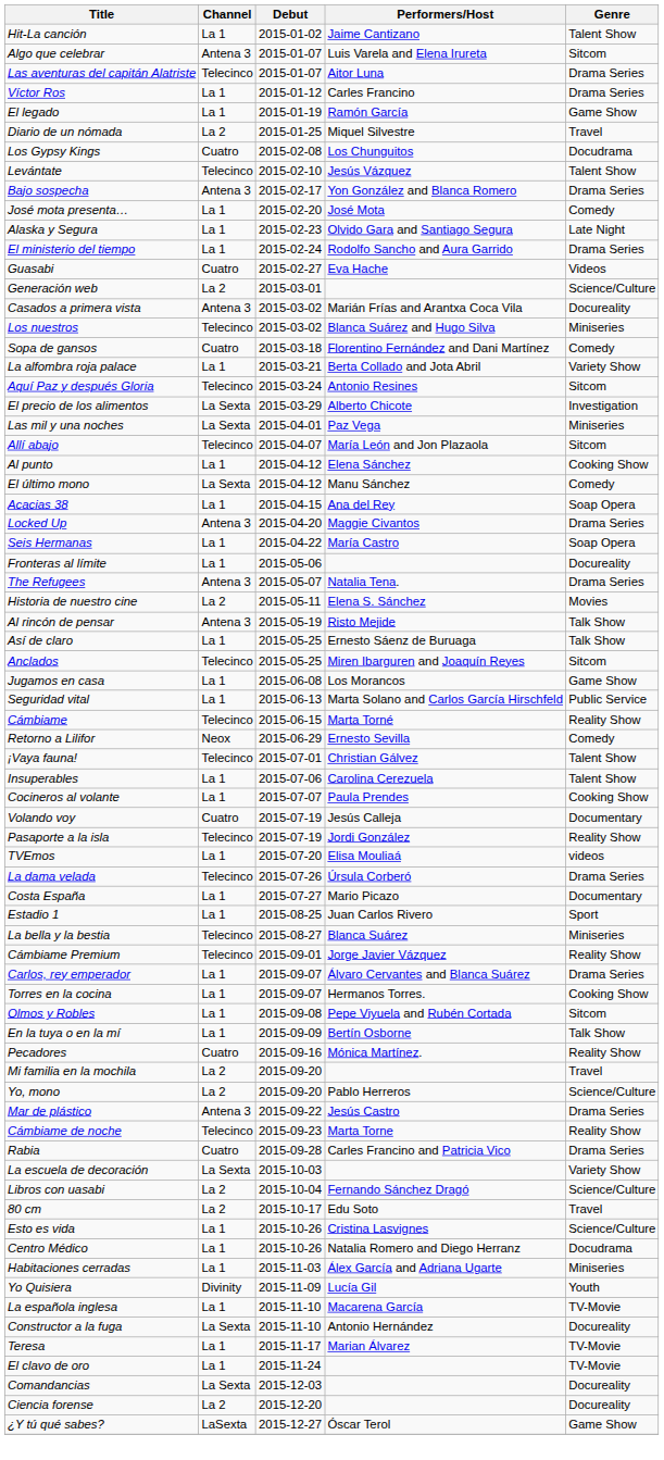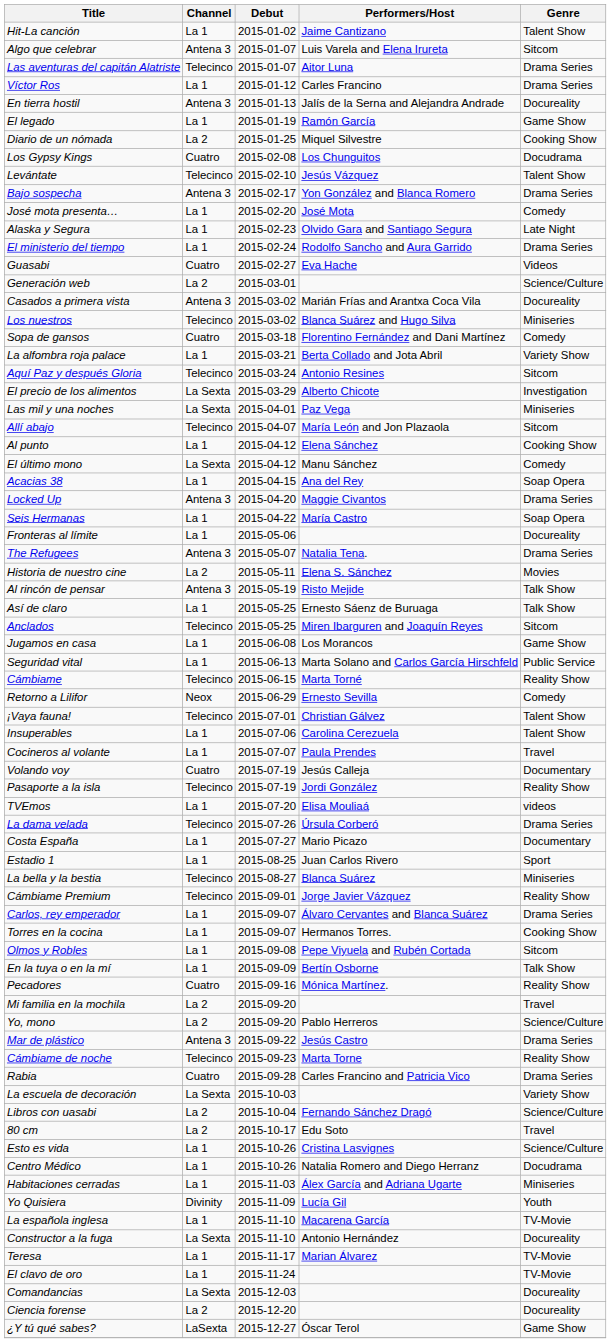 <table class="wikitable sortable">
 <tr>
 <th>Title</th>
 <th>Channel</th>
 <th>Debut</th>
 <th>Performers/Host</th>
 <th>Genre</th>
 </tr>
 <tr>
 <td><em> Hit-La canción</em></td>
 <td>La 1</td>
 <td>2015-01-02</td>
 <td><a href='#'>Jaime Cantizano</a></td>
 <td>Talent Show</td>
 </tr>
 <tr>
 <td><em> Algo que celebrar</em></td>
 <td>Antena 3</td>
 <td>2015-01-07</td>
 <td>Luis Varela and <a href='#'>Elena Irureta</a></td>
 <td>Sitcom</td>
 </tr>
 <tr>
 <td><em> <a href='#'>Las aventuras del capitán Alatriste</a></em></td>
 <td>Telecinco</td>
 <td>2015-01-07</td>
 <td><a href='#'>Aitor Luna</a></td>
 <td>Drama Series</td>
 </tr>
 <tr>
 <td><em>  <a href='#'>Víctor Ros</a></em></td>
 <td>La 1</td>
 <td>2015-01-12</td>
 <td>Carles Francino</td>
 <td>Drama Series</td>
 </tr>
 <tr>
+<td><em> En tierra hostil</em></td>
+<td>Antena 3</td>
+<td>2015-01-13</td>
+<td>Jalís de la Serna and Alejandra Andrade</td>
+<td>Docureality</td>
+</tr>
+<tr>
 <td><em> El legado</em></td>
 <td>La 1</td>
 <td>2015-01-19</td>
 <td><a href='#'>Ramón García</a></td>
 <td>Game Show</td>
 </tr>
 <tr>
 <td><em> Diario de un nómada</em></td>
 <td>La 2</td>
 <td>2015-01-25</td>
 <td>Miquel Silvestre</td>
-<td>Travel</td>
+<td>Cooking Show</td>
 </tr>
 <tr>
 <td><em>  Los Gypsy Kings</em></td>
 <td>Cuatro</td>
 <td>2015-02-08</td>
 <td><a href='#'>Los Chunguitos</a></td>
 <td>Docudrama</td>
 </tr>
 <tr>
 <td><em>  Levántate</em></td>
 <td>Telecinco</td>
 <td>2015-02-10</td>
 <td><a href='#'>Jesús Vázquez</a></td>
 <td>Talent Show</td>
 </tr>
 <tr>
 <td><em> <a href='#'>Bajo sospecha</a></em></td>
 <td>Antena 3</td>
 <td>2015-02-17</td>
 <td><a href='#'>Yon González</a> and <a href='#'>Blanca Romero</a></td>
 <td>Drama Series</td>
 </tr>
 <tr>
 <td><em> José mota presenta…</em></td>
 <td>La 1</td>
 <td>2015-02-20</td>
 <td><a href='#'>José Mota</a></td>
 <td>Comedy</td>
 </tr>
 <tr>
 <td><em> Alaska y Segura</em></td>
 <td>La 1</td>
 <td>2015-02-23</td>
 <td><a href='#'>Olvido Gara</a> and <a href='#'>Santiago Segura</a></td>
 <td>Late Night</td>
 </tr>
 <tr>
 <td><em>  <a href='#'>El ministerio del tiempo</a></em></td>
 <td>La 1</td>
 <td>2015-02-24</td>
 <td><a href='#'>Rodolfo Sancho</a> and <a href='#'>Aura Garrido</a></td>
 <td>Drama Series</td>
 </tr>
 <tr>
 <td><em> Guasabi</em></td>
 <td>Cuatro</td>
 <td>2015-02-27</td>
 <td><a href='#'>Eva Hache</a></td>
 <td>Videos</td>
 </tr>
 <tr>
 <td><em>  Generación web</em></td>
 <td>La 2</td>
 <td>2015-03-01</td>
 <td></td>
 <td>Science/Culture</td>
 </tr>
 <tr>
 <td><em>  Casados a primera vista</em></td>
 <td>Antena 3</td>
 <td>2015-03-02</td>
 <td>Marián Frías and Arantxa Coca Vila</td>
 <td>Docureality</td>
 </tr>
 <tr>
 <td><em> <a href='#'>Los nuestros</a></em></td>
 <td>Telecinco</td>
 <td>2015-03-02</td>
 <td><a href='#'>Blanca Suárez</a> and <a href='#'>Hugo Silva</a></td>
 <td>Miniseries</td>
 </tr>
 <tr>
 <td><em>Sopa de gansos</em></td>
 <td>Cuatro</td>
 <td>2015-03-18</td>
 <td><a href='#'>Florentino Fernández</a> and Dani Martínez</td>
 <td>Comedy</td>
 </tr>
 <tr>
 <td><em>  La alfombra roja palace</em></td>
 <td>La 1</td>
 <td>2015-03-21</td>
 <td><a href='#'>Berta Collado</a> and Jota Abril</td>
 <td>Variety Show</td>
 </tr>
 <tr>
 <td><em> <a href='#'>Aquí Paz y después Gloria</a></em></td>
 <td>Telecinco</td>
 <td>2015-03-24</td>
 <td><a href='#'>Antonio Resines</a></td>
 <td>Sitcom</td>
 </tr>
 <tr>
 <td><em>  El precio de los alimentos</em></td>
 <td>La Sexta</td>
 <td>2015-03-29</td>
 <td><a href='#'>Alberto Chicote</a></td>
 <td>Investigation</td>
 </tr>
 <tr>
 <td><em> Las mil y una noches</em></td>
 <td>La Sexta</td>
 <td>2015-04-01</td>
 <td><a href='#'>Paz Vega</a></td>
 <td>Miniseries</td>
 </tr>
 <tr>
 <td><em>  <a href='#'>Allí abajo</a></em></td>
 <td>Telecinco</td>
 <td>2015-04-07</td>
 <td><a href='#'>María León</a> and Jon Plazaola</td>
 <td>Sitcom</td>
 </tr>
 <tr>
 <td><em> Al punto</em></td>
 <td>La 1</td>
 <td>2015-04-12</td>
 <td><a href='#'>Elena Sánchez</a></td>
 <td>Cooking Show</td>
 </tr>
 <tr>
 <td><em>  El último mono</em></td>
 <td>La Sexta</td>
 <td>2015-04-12</td>
 <td>Manu Sánchez</td>
 <td>Comedy</td>
 </tr>
 <tr>
 <td><em> <a href='#'>Acacias 38</a></em></td>
 <td>La 1</td>
 <td>2015-04-15</td>
 <td><a href='#'>Ana del Rey</a></td>
 <td>Soap Opera</td>
 </tr>
 <tr>
 <td><em>  <a href='#'>Locked Up</a></em></td>
 <td>Antena 3</td>
 <td>2015-04-20</td>
 <td><a href='#'>Maggie Civantos</a></td>
 <td>Drama Series</td>
 </tr>
 <tr>
 <td><em> <a href='#'>Seis Hermanas</a></em></td>
 <td>La 1</td>
 <td>2015-04-22</td>
 <td><a href='#'>María Castro</a></td>
 <td>Soap Opera</td>
 </tr>
 <tr>
 <td><em>Fronteras al límite</em></td>
 <td>La 1</td>
 <td>2015-05-06</td>
 <td></td>
 <td>Docureality</td>
 </tr>
 <tr>
 <td><em> <a href='#'>The Refugees</a></em></td>
 <td>Antena 3</td>
 <td>2015-05-07</td>
 <td><a href='#'>Natalia Tena</a>.</td>
 <td>Drama Series</td>
 </tr>
 <tr>
 <td><em> Historia de nuestro cine</em></td>
 <td>La 2</td>
 <td>2015-05-11</td>
 <td><a href='#'>Elena S. Sánchez</a></td>
 <td>Movies</td>
 </tr>
 <tr>
 <td><em>Al rincón de pensar</em></td>
 <td>Antena 3</td>
 <td>2015-05-19</td>
 <td><a href='#'>Risto Mejide</a></td>
 <td>Talk Show</td>
 </tr>
 <tr>
 <td><em> Así de claro</em></td>
 <td>La 1</td>
 <td>2015-05-25</td>
 <td>Ernesto Sáenz de Buruaga</td>
 <td>Talk Show</td>
 </tr>
 <tr>
 <td><em><a href='#'>Anclados</a></em></td>
 <td>Telecinco</td>
 <td>2015-05-25</td>
 <td><a href='#'>Miren Ibarguren</a> and <a href='#'>Joaquín Reyes</a></td>
 <td>Sitcom</td>
 </tr>
 <tr>
 <td><em> Jugamos en casa</em></td>
 <td>La 1</td>
 <td>2015-06-08</td>
 <td>Los Morancos</td>
 <td>Game Show</td>
 </tr>
 <tr>
 <td><em> Seguridad vital</em></td>
 <td>La 1</td>
 <td>2015-06-13</td>
 <td>Marta Solano and <a href='#'>Carlos García Hirschfeld</a></td>
 <td>Public Service</td>
 </tr>
 <tr>
 <td><em> <a href='#'>Cámbiame</a></em></td>
 <td>Telecinco</td>
 <td>2015-06-15</td>
 <td><a href='#'>Marta Torné</a></td>
 <td>Reality Show</td>
 </tr>
 <tr>
 <td><em>Retorno a Lilifor</em></td>
 <td>Neox</td>
 <td>2015-06-29</td>
 <td><a href='#'>Ernesto Sevilla</a></td>
 <td>Comedy</td>
 </tr>
 <tr>
 <td><em> ¡Vaya fauna!</em></td>
 <td>Telecinco</td>
 <td>2015-07-01</td>
 <td><a href='#'>Christian Gálvez</a></td>
 <td>Talent Show</td>
 </tr>
 <tr>
 <td><em> Insuperables</em></td>
 <td>La 1</td>
 <td>2015-07-06</td>
 <td><a href='#'>Carolina Cerezuela</a></td>
 <td>Talent Show</td>
 </tr>
 <tr>
 <td><em> Cocineros al volante</em></td>
 <td>La 1</td>
 <td>2015-07-07</td>
 <td><a href='#'>Paula Prendes</a></td>
-<td>Cooking Show</td>
+<td>Travel</td>
 </tr>
 <tr>
 <td><em>Volando voy</em></td>
 <td>Cuatro</td>
 <td>2015-07-19</td>
 <td>Jesús Calleja</td>
 <td>Documentary</td>
 </tr>
 <tr>
 <td><em>Pasaporte a la isla</em></td>
 <td>Telecinco</td>
 <td>2015-07-19</td>
 <td><a href='#'>Jordi González</a></td>
 <td>Reality Show</td>
 </tr>
 <tr>
 <td><em> TVEmos</em></td>
 <td>La 1</td>
 <td>2015-07-20</td>
 <td><a href='#'>Elisa Mouliaá</a></td>
 <td>videos</td>
 </tr>
 <tr>
 <td><em><a href='#'>La dama velada</a></em></td>
 <td>Telecinco</td>
 <td>2015-07-26</td>
 <td><a href='#'>Úrsula Corberó</a></td>
 <td>Drama Series</td>
 </tr>
 <tr>
 <td><em>Costa España</em></td>
 <td>La 1</td>
 <td>2015-07-27</td>
 <td>Mario Picazo</td>
 <td>Documentary</td>
 </tr>
 <tr>
 <td><em>Estadio 1</em></td>
 <td>La 1</td>
 <td>2015-08-25</td>
 <td>Juan Carlos Rivero</td>
 <td>Sport</td>
 </tr>
 <tr>
 <td><em> La bella y la bestia</em></td>
 <td>Telecinco</td>
 <td>2015-08-27</td>
 <td><a href='#'>Blanca Suárez</a></td>
 <td>Miniseries</td>
 </tr>
 <tr>
 <td><em>Cámbiame Premium</em></td>
 <td>Telecinco</td>
 <td>2015-09-01</td>
 <td><a href='#'>Jorge Javier Vázquez</a></td>
 <td>Reality Show</td>
 </tr>
 <tr>
 <td><em><a href='#'>Carlos, rey emperador</a></em></td>
 <td>La 1</td>
 <td>2015-09-07</td>
 <td><a href='#'>Álvaro Cervantes</a> and <a href='#'>Blanca Suárez</a></td>
 <td>Drama Series</td>
 </tr>
 <tr>
 <td><em>Torres en la cocina</em></td>
 <td>La 1</td>
 <td>2015-09-07</td>
 <td>Hermanos Torres.</td>
 <td>Cooking Show</td>
 </tr>
 <tr>
 <td><em> <a href='#'>Olmos y Robles</a></em></td>
 <td>La 1</td>
 <td>2015-09-08</td>
 <td><a href='#'>Pepe Viyuela</a> and <a href='#'>Rubén Cortada</a></td>
 <td>Sitcom</td>
 </tr>
 <tr>
 <td><em>  En la tuya o en la mí</em></td>
 <td>La 1</td>
 <td>2015-09-09</td>
 <td><a href='#'>Bertín Osborne</a></td>
 <td>Talk Show</td>
 </tr>
 <tr>
 <td><em>Pecadores</em></td>
 <td>Cuatro</td>
 <td>2015-09-16</td>
 <td><a href='#'>Mónica Martínez</a>.</td>
 <td>Reality Show</td>
 </tr>
 <tr>
 <td><em>Mi familia en la mochila</em></td>
 <td>La 2</td>
 <td>2015-09-20</td>
 <td></td>
 <td>Travel</td>
 </tr>
 <tr>
 <td><em>Yo, mono</em></td>
 <td>La 2</td>
 <td>2015-09-20</td>
 <td>Pablo Herreros</td>
 <td>Science/Culture</td>
 </tr>
 <tr>
 <td><em><a href='#'>Mar de plástico</a></em></td>
 <td>Antena 3</td>
 <td>2015-09-22</td>
 <td><a href='#'>Jesús Castro</a></td>
 <td>Drama Series</td>
 </tr>
 <tr>
 <td><em><a href='#'>Cámbiame de noche</a></em></td>
 <td>Telecinco</td>
 <td>2015-09-23</td>
 <td><a href='#'>Marta Torne</a></td>
 <td>Reality Show</td>
 </tr>
 <tr>
 <td><em>Rabia</em></td>
 <td>Cuatro</td>
 <td>2015-09-28</td>
 <td>Carles Francino and <a href='#'>Patricia Vico</a></td>
 <td>Drama Series</td>
 </tr>
 <tr>
 <td><em>La escuela de decoración</em></td>
 <td>La Sexta</td>
 <td>2015-10-03</td>
 <td></td>
 <td>Variety Show</td>
 </tr>
 <tr>
 <td><em>Libros con uasabi </em></td>
 <td>La 2</td>
 <td>2015-10-04</td>
 <td><a href='#'>Fernando Sánchez Dragó</a></td>
 <td>Science/Culture</td>
 </tr>
 <tr>
 <td><em> 80 cm</em></td>
 <td>La 2</td>
 <td>2015-10-17</td>
 <td>Edu Soto</td>
 <td>Travel</td>
 </tr>
 <tr>
 <td><em>Esto es vida</em></td>
 <td>La 1</td>
 <td>2015-10-26</td>
 <td><a href='#'>Cristina Lasvignes</a></td>
 <td>Science/Culture</td>
 </tr>
 <tr>
 <td><em>Centro Médico</em></td>
 <td>La 1</td>
 <td>2015-10-26</td>
 <td>Natalia Romero and Diego Herranz</td>
 <td>Docudrama</td>
 </tr>
 <tr>
 <td><em>Habitaciones cerradas</em></td>
 <td>La 1</td>
 <td>2015-11-03</td>
 <td><a href='#'>Álex García</a> and <a href='#'>Adriana Ugarte</a></td>
 <td>Miniseries</td>
 </tr>
 <tr>
 <td><em> Yo Quisiera</em></td>
 <td>Divinity</td>
 <td>2015-11-09</td>
 <td><a href='#'>Lucía Gil</a></td>
 <td>Youth</td>
 </tr>
 <tr>
 <td><em>La española inglesa</em></td>
 <td>La 1</td>
 <td>2015-11-10</td>
 <td><a href='#'>Macarena García</a></td>
 <td>TV-Movie</td>
 </tr>
 <tr>
 <td><em> Constructor a la fuga</em></td>
 <td>La Sexta</td>
 <td>2015-11-10</td>
 <td>Antonio Hernández</td>
 <td>Docureality</td>
 </tr>
 <tr>
 <td><em>Teresa</em></td>
 <td>La 1</td>
 <td>2015-11-17</td>
 <td><a href='#'>Marian Álvarez</a></td>
 <td>TV-Movie</td>
 </tr>
 <tr>
 <td><em>El clavo de oro</em></td>
 <td>La 1</td>
 <td>2015-11-24</td>
 <td></td>
 <td>TV-Movie</td>
 </tr>
 <tr>
 <td><em>Comandancias</em></td>
 <td>La Sexta</td>
 <td>2015-12-03</td>
 <td></td>
 <td>Docureality</td>
 </tr>
 <tr>
 <td><em>Ciencia forense</em></td>
 <td>La 2</td>
 <td>2015-12-20</td>
 <td></td>
 <td>Docureality</td>
 </tr>
 <tr>
 <td><em>¿Y tú qué sabes?</em></td>
 <td>LaSexta</td>
 <td>2015-12-27</td>
 <td>Óscar Terol</td>
 <td>Game Show</td>
 </tr>
 <tr>
 </tr>
 </table>
